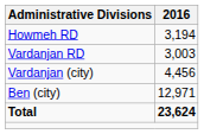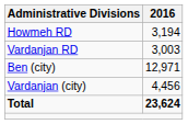 <table class="wikitable">
 <tr>
 <th>Administrative Divisions</th>
 <th>2016</th>
 </tr>
 <tr>
 <td><a href='#'>Howmeh RD</a></td>
 <td style="text-align: right;">3,194</td>
 </tr>
 <tr>
 <td><a href='#'>Vardanjan RD</a></td>
 <td style="text-align: right;">3,003</td>
 </tr>
 <tr>
+<td><a href='#'>Ben</a> (city)</td>
+<td style="text-align: right;">12,971</td>
+</tr>
+<tr>
 <td><a href='#'>Vardanjan</a> (city)</td>
 <td style="text-align: right;">4,456</td>
-</tr>
-<tr>
-<td><a href='#'>Ben</a> (city)</td>
-<td style="text-align: right;">12,971</td>
 </tr>
 <tr>
 <td><strong>Total</strong></td>
 <td style="text-align: right;"><strong>23,624</strong></td>
 </tr>
 <tr>
 <td colspan=2></td>
 </tr>
 </table>
